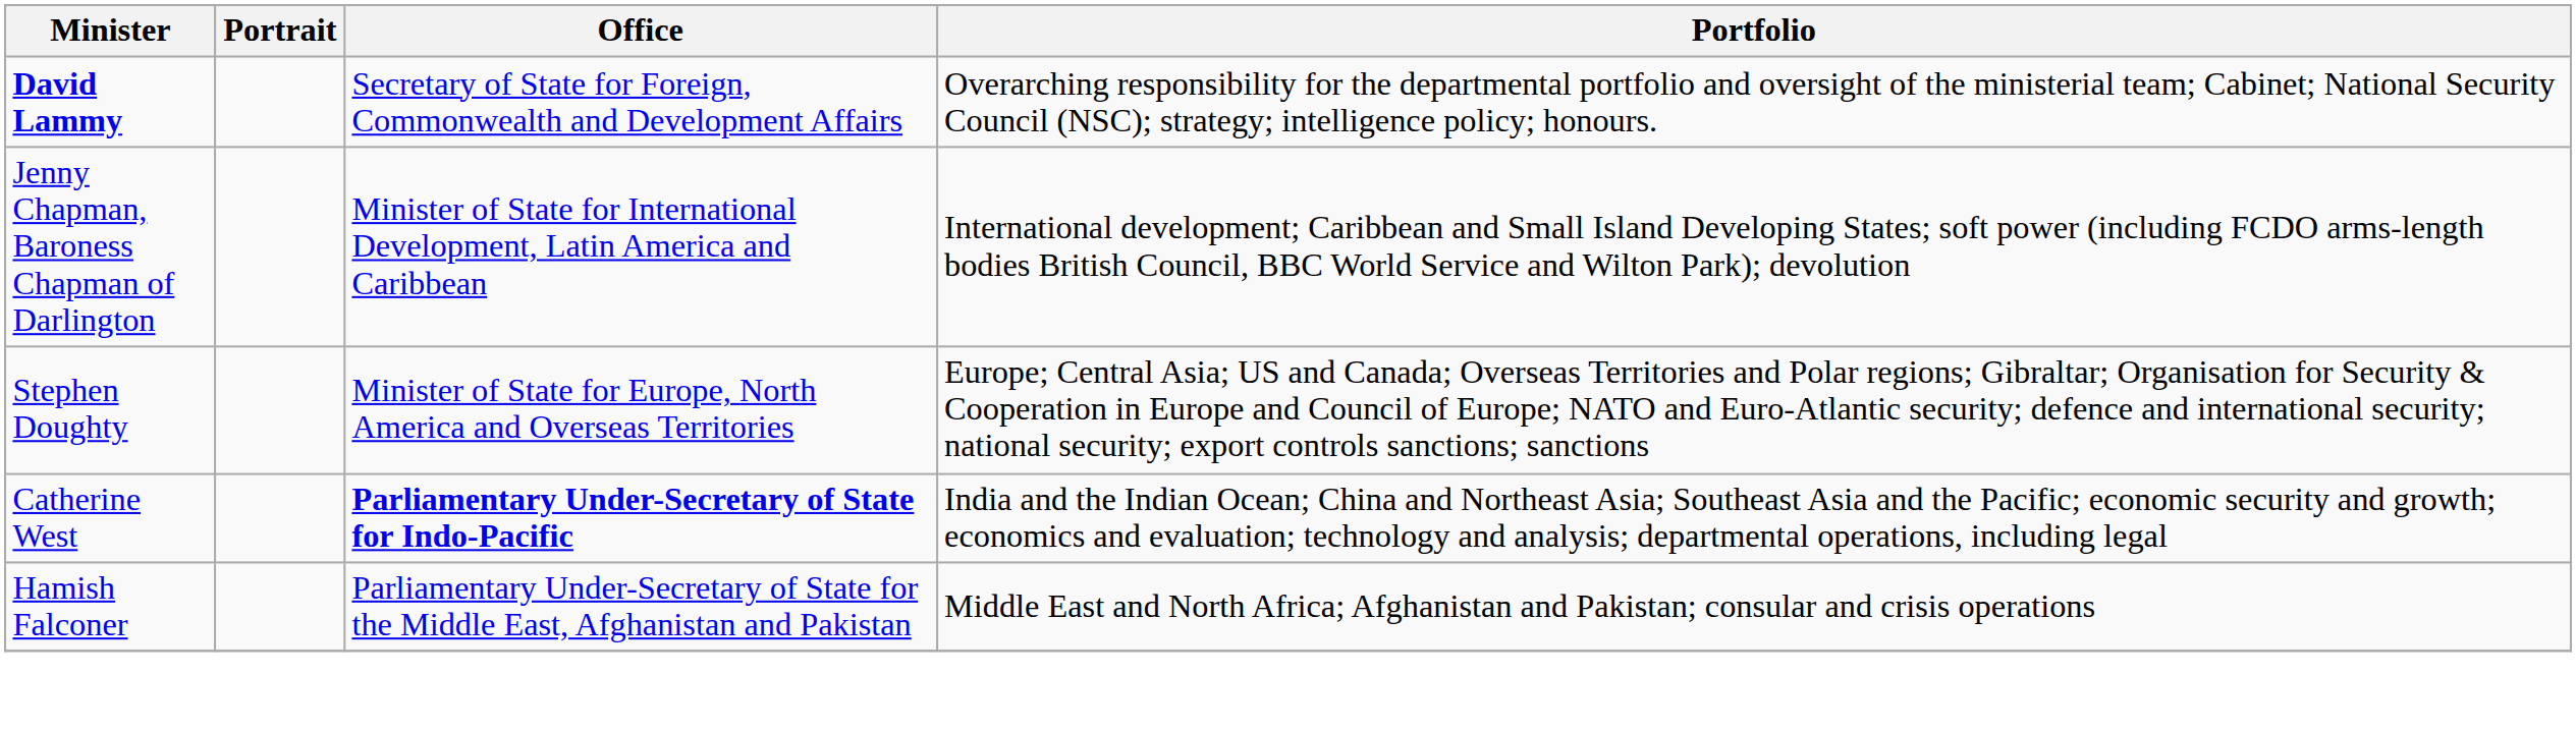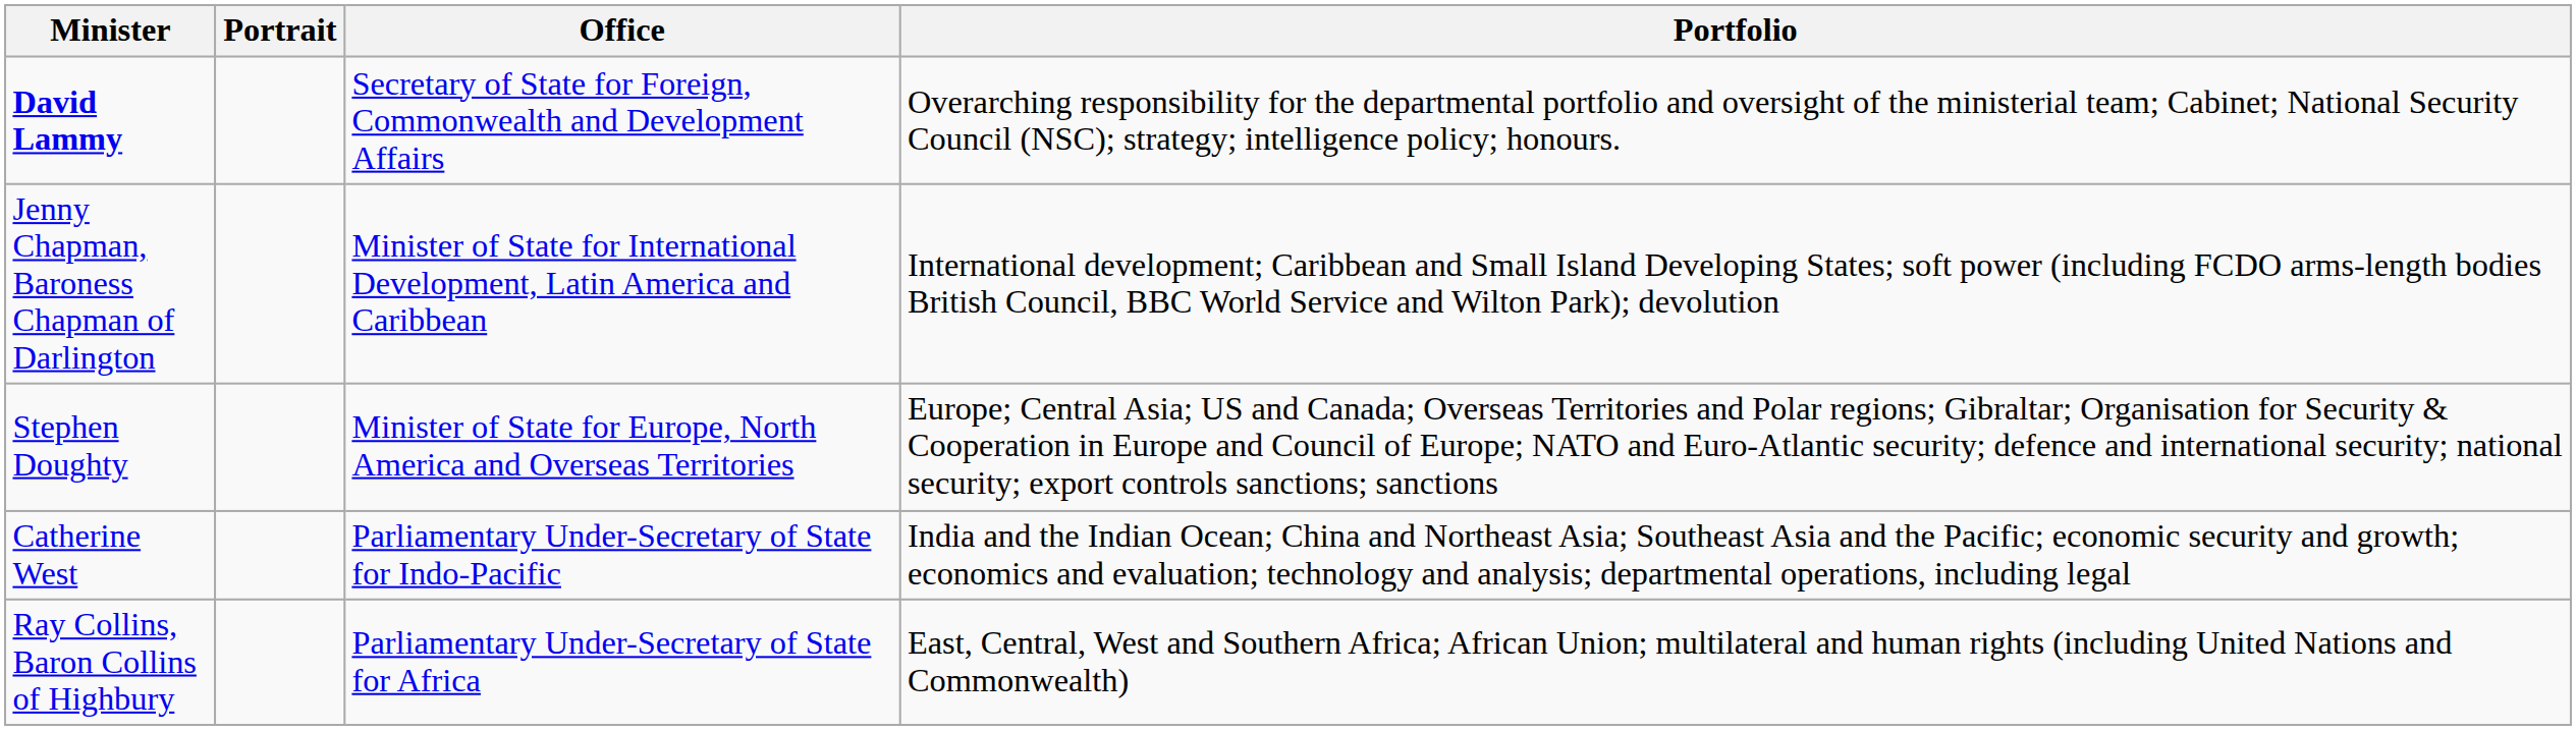 <table class=wikitable>
 <tr>
 <th width=95x>Minister</th>
 <th>Portrait</th>
 <th>Office</th>
 <th>Portfolio</th>
 </tr>
 <tr>
 <td><strong><a href='#'>David Lammy</a></strong> </td>
 <td></td>
 <td><a href='#'>Secretary of State for Foreign, Commonwealth and Development Affairs</a></td>
 <td>Overarching responsibility for the departmental portfolio and oversight of the ministerial team; Cabinet; National Security Council (NSC); strategy; intelligence policy; honours.</td>
 </tr>
 <tr>
 <td><a href='#'>Jenny Chapman, Baroness Chapman of Darlington</a></td>
 <td></td>
 <td><a href='#'>Minister of State for International Development, Latin America and Caribbean</a></td>
 <td>International development; Caribbean and Small Island Developing States; soft power (including FCDO arms-length bodies British Council, BBC World Service and Wilton Park); devolution</td>
 </tr>
 <tr>
 <td><a href='#'>Stephen Doughty</a> </td>
 <td></td>
 <td><a href='#'>Minister of State for Europe, North America and Overseas Territories</a></td>
 <td>Europe; Central Asia; US and Canada; Overseas Territories and Polar regions; Gibraltar; Organisation for Security & Cooperation in Europe and Council of Europe; NATO and Euro-Atlantic security; defence and international security; national security; export controls sanctions; sanctions</td>
 </tr>
 <tr>
 <td><a href='#'>Catherine West</a> </td>
 <td></td>
-<td><strong><a href='#'>Parliamentary Under-Secretary of State for Indo-Pacific</a></strong></td>
+<td><a href='#'>Parliamentary Under-Secretary of State for Indo-Pacific</a></td>
 <td>India and the Indian Ocean; China and Northeast Asia; Southeast Asia and the Pacific; economic security and growth; economics and evaluation; technology and analysis; departmental operations, including legal</td>
 </tr>
 <tr>
-<td><a href='#'>Hamish Falconer</a> </td>
+<td><a href='#'>Ray Collins, Baron Collins of Highbury</a></td>
 <td></td>
-<td><a href='#'>Parliamentary Under-Secretary of State for the Middle East, Afghanistan and Pakistan</a></td>
-<td>Middle East and North Africa; Afghanistan and Pakistan; consular and crisis operations</td>
+<td><a href='#'>Parliamentary Under-Secretary of State for Africa</a></td>
+<td>East, Central, West and Southern Africa; African Union; multilateral and human rights (including United Nations and Commonwealth)</td>
 </tr>
 <tr>
 </tr>
 </table>
